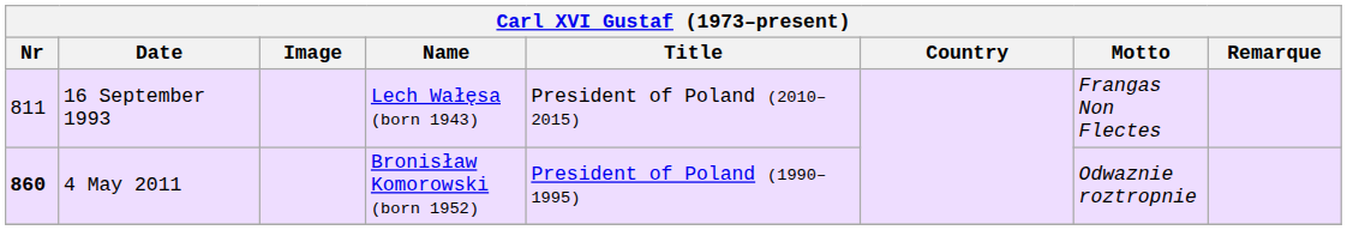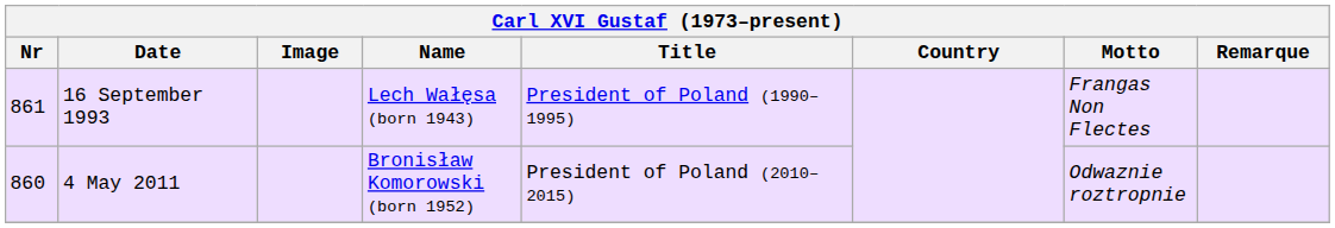 <table class="wikitable" width=100%>
 <tr>
 <th colspan=8><a href='#'>Carl XVI Gustaf</a> (1973–present)</th>
 </tr>
 <tr>
 <th width=4%>Nr</th>
 <th width=15%>Date</th>
 <th width=8%>Image</th>
 <th width=12%>Name</th>
 <th>Title</th>
 <th width=16%>Country</th>
 <th width=10%>Motto</th>
 <th width=10%>Remarque</th>
 </tr>
 <tr bgcolor="#EEDDFF">
-<td>811</td>
+<td>861</td>
 <td>16 September 1993</td>
 <td></td>
 <td><a href='#'>Lech Wałęsa</a><br><small>(born 1943)</small></td>
-<td>President of Poland <small>(2010–2015)</small></td>
+<td><a href='#'>President of Poland</a> <small>(1990–1995)</small></td>
 <td rowspan="2"></td>
 <td><em>Frangas Non Flectes</em></td>
 <td></td>
 </tr>
 <tr bgcolor="#EEDDFF">
-<td><strong>860</strong></td>
+<td>860</td>
 <td>4 May 2011</td>
 <td></td>
 <td><a href='#'>Bronisław Komorowski</a><br><small>(born 1952)</small></td>
-<td><a href='#'>President of Poland</a> <small>(1990–1995)</small></td>
+<td>President of Poland <small>(2010–2015)</small></td>
 <td><em>Odwaznie roztropnie</em></td>
 <td></td>
 </tr>
 <tr>
 </tr>
 </table>
